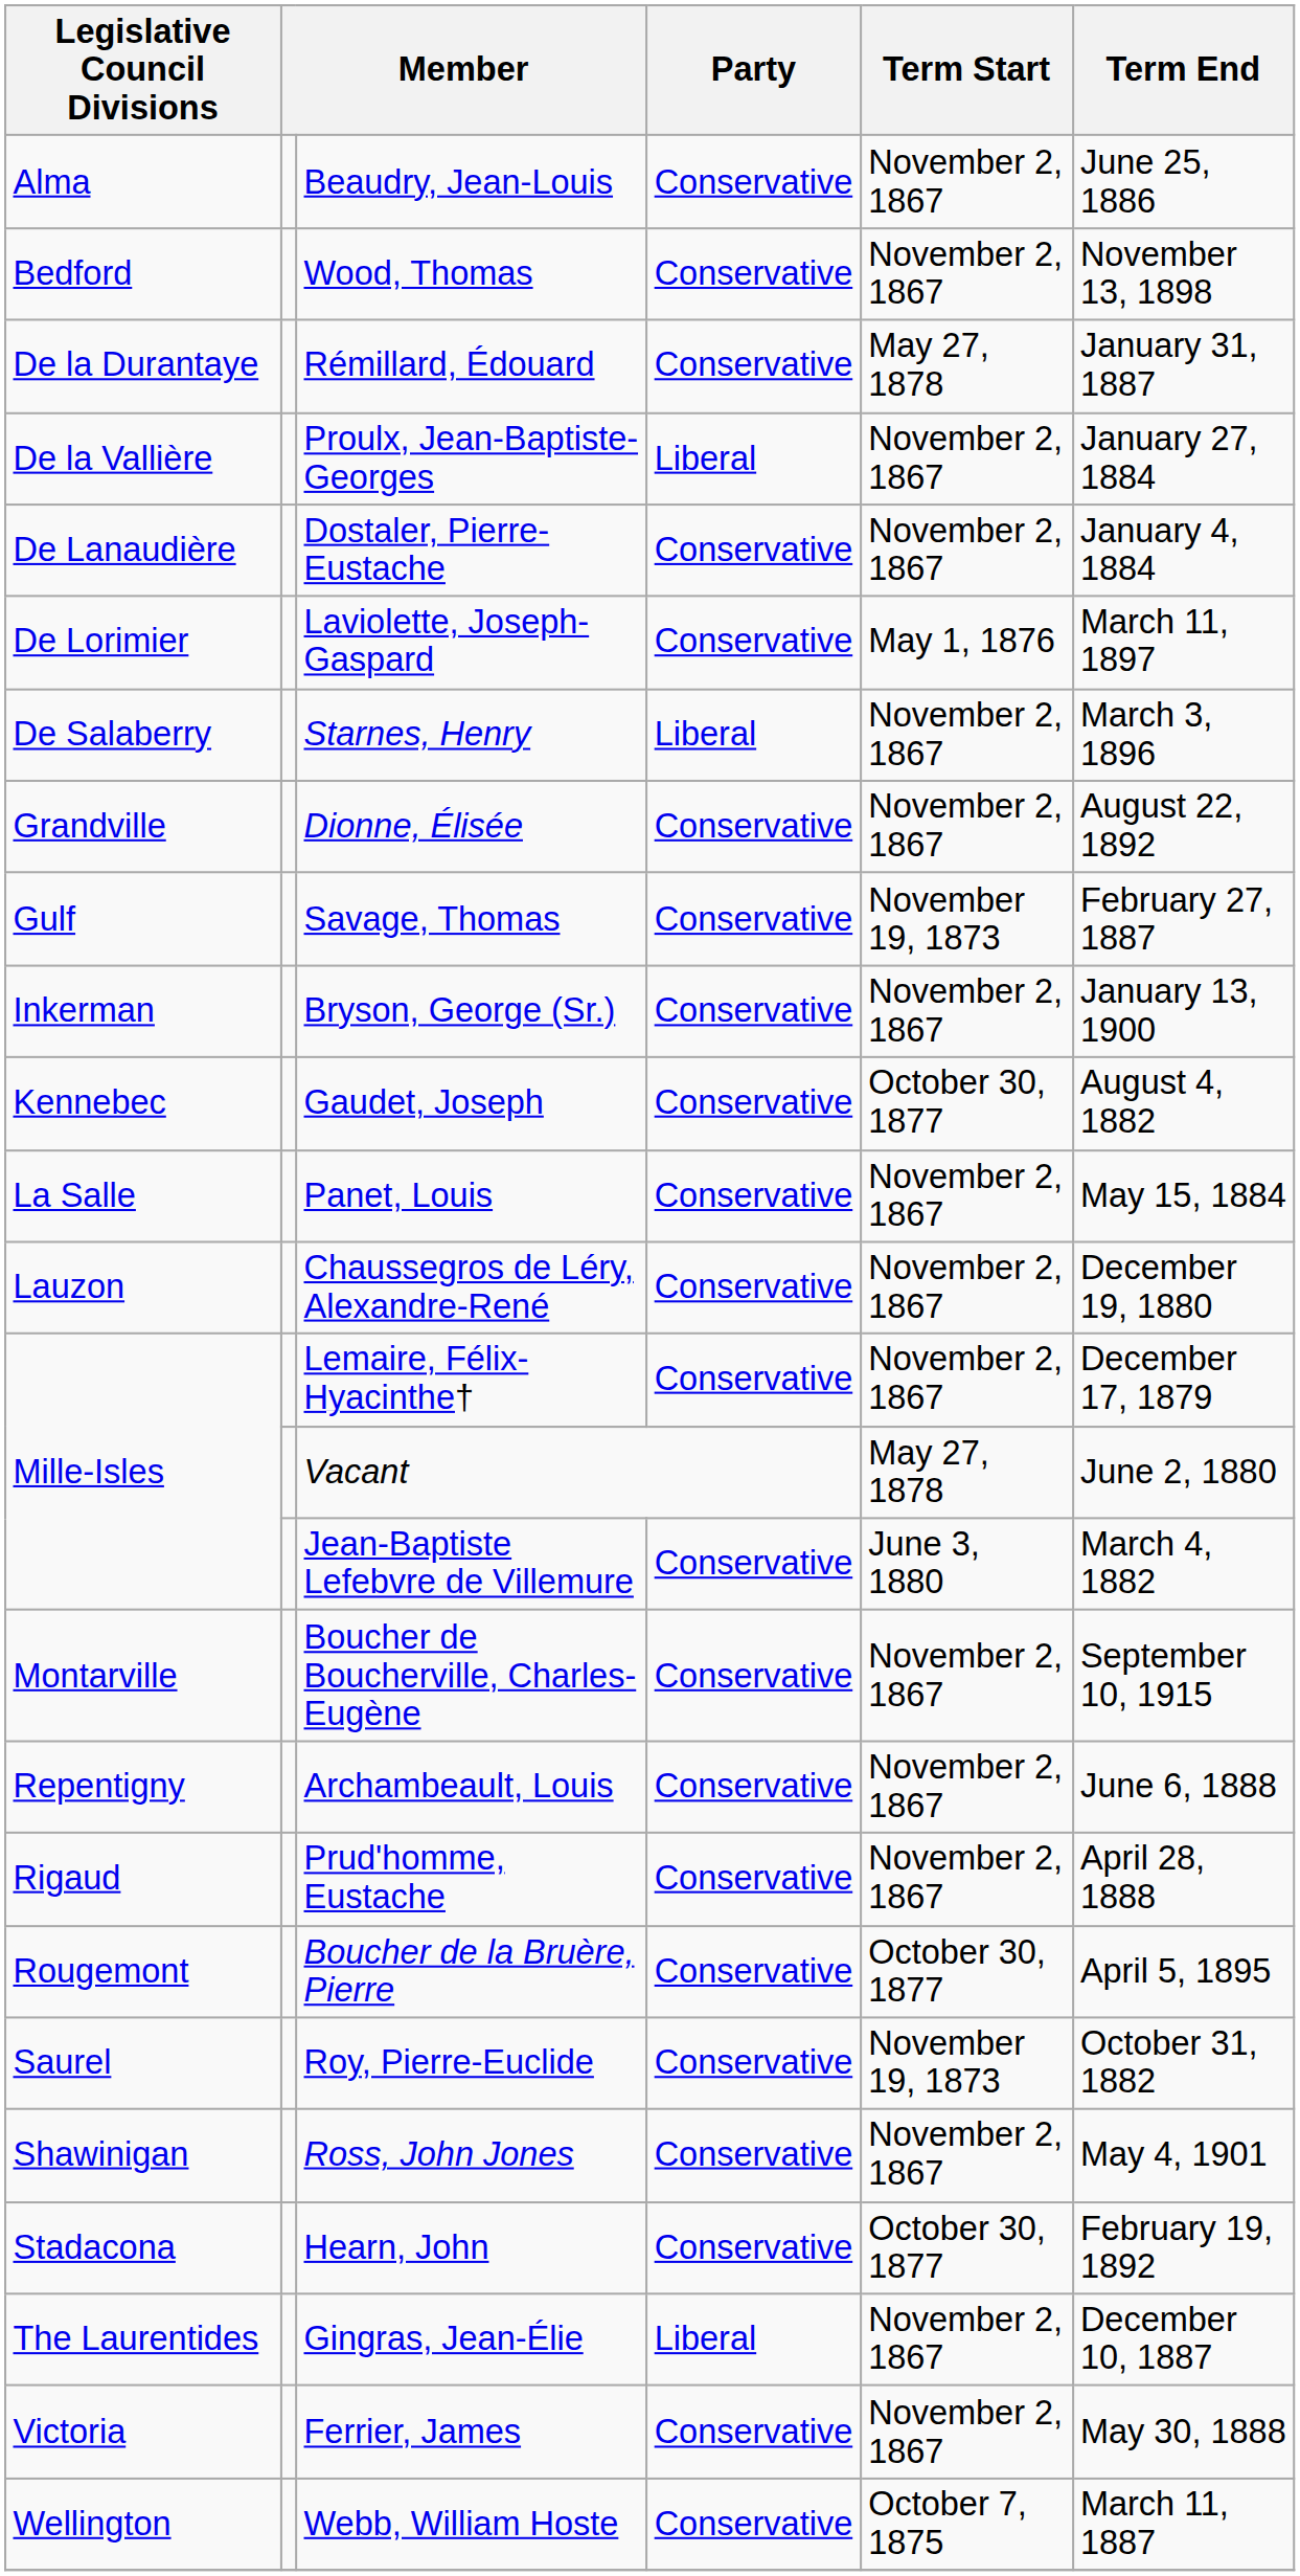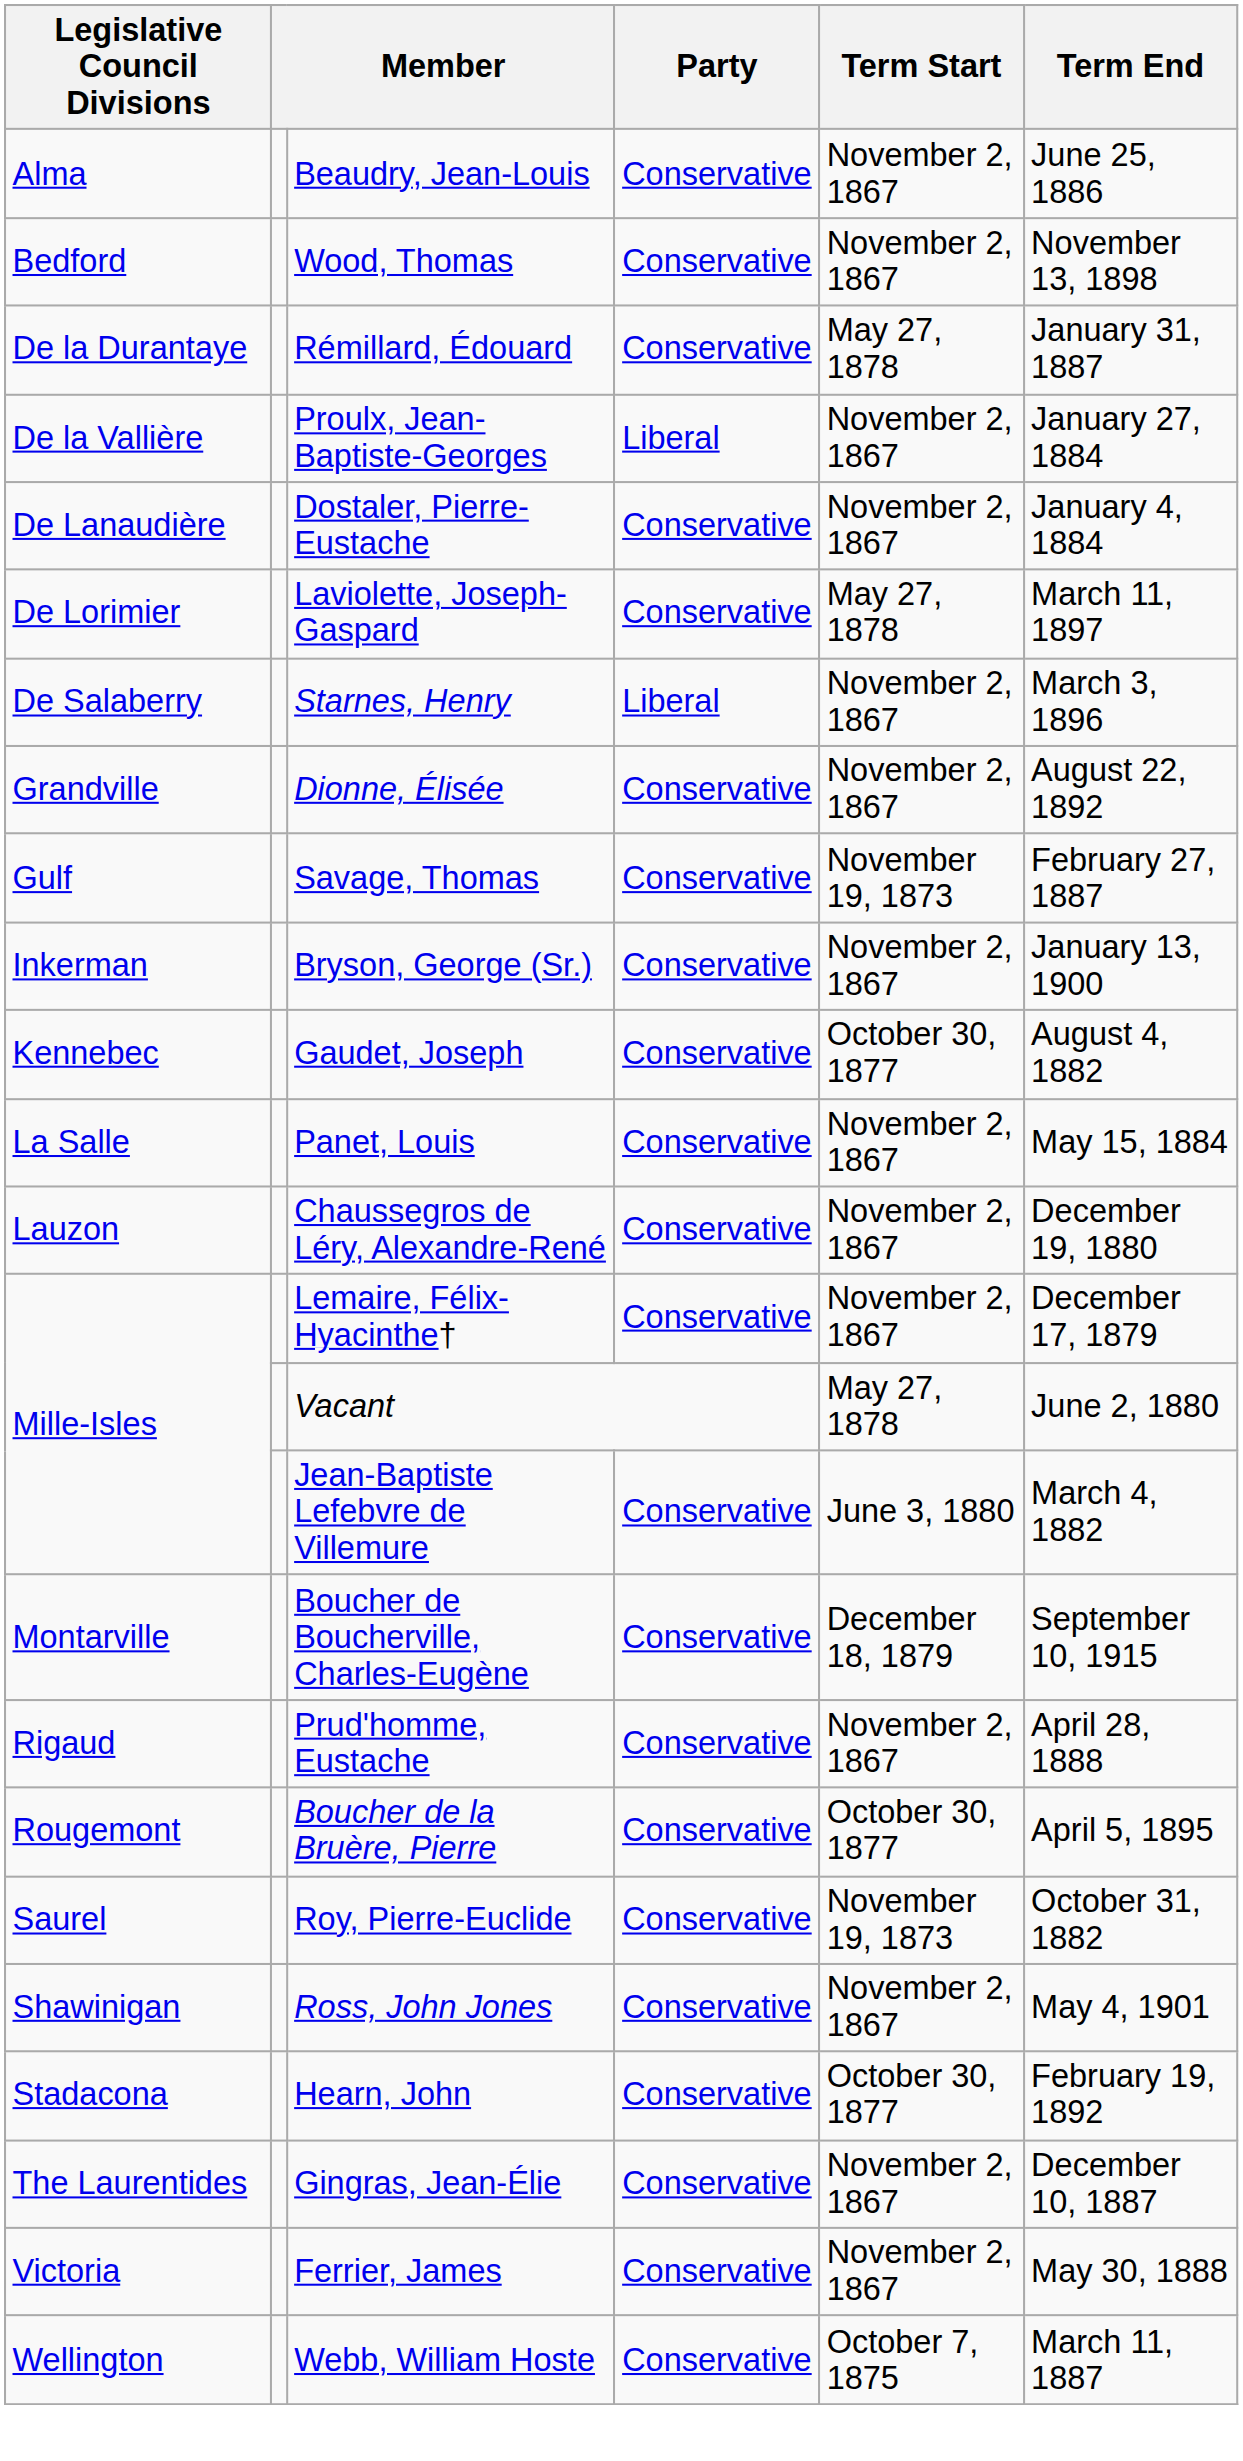 <table class="wikitable sortable">
 <tr>
 <th>Legislative Council Divisions</th>
 <th colspan="2">Member</th>
 <th>Party</th>
 <th data-sort-type=date>Term Start</th>
 <th data-sort-type=date>Term End</th>
 </tr>
 <tr>
 <td><a href='#'>Alma</a></td>
 <td></td>
 <td><a href='#'>Beaudry, Jean-Louis</a></td>
 <td><a href='#'>Conservative</a></td>
 <td>November 2, 1867</td>
 <td>June 25, 1886</td>
 </tr>
 <tr>
 <td><a href='#'>Bedford</a></td>
 <td></td>
 <td><a href='#'>Wood, Thomas</a></td>
 <td><a href='#'>Conservative</a></td>
 <td>November 2, 1867</td>
 <td>November 13, 1898</td>
 </tr>
 <tr>
 <td><a href='#'>De la Durantaye</a></td>
 <td></td>
 <td><a href='#'>Rémillard, Édouard</a></td>
 <td><a href='#'>Conservative</a></td>
 <td>May 27, 1878</td>
 <td>January 31, 1887</td>
 </tr>
 <tr>
 <td><a href='#'>De la Vallière</a></td>
 <td></td>
 <td><a href='#'>Proulx, Jean-Baptiste-Georges</a></td>
 <td><a href='#'>Liberal</a></td>
 <td>November 2, 1867</td>
 <td>January 27, 1884</td>
 </tr>
 <tr>
 <td><a href='#'>De Lanaudière</a></td>
 <td></td>
 <td><a href='#'>Dostaler, Pierre-Eustache</a></td>
 <td><a href='#'>Conservative</a></td>
 <td>November 2, 1867</td>
 <td>January 4, 1884</td>
 </tr>
 <tr>
 <td><a href='#'>De Lorimier</a></td>
 <td></td>
 <td><a href='#'>Laviolette, Joseph-Gaspard</a></td>
 <td><a href='#'>Conservative</a></td>
-<td>May 1, 1876</td>
+<td>May 27, 1878</td>
 <td>March 11, 1897</td>
 </tr>
 <tr>
 <td><a href='#'>De Salaberry</a></td>
 <td></td>
 <td><span><em><a href='#'>Starnes, Henry</a></em></span></td>
 <td><a href='#'>Liberal</a></td>
 <td>November 2, 1867</td>
 <td>March 3, 1896</td>
 </tr>
 <tr>
 <td><a href='#'>Grandville</a></td>
 <td></td>
 <td><em><a href='#'>Dionne, Élisée</a></em></td>
 <td><a href='#'>Conservative</a></td>
 <td>November 2, 1867</td>
 <td>August 22, 1892</td>
 </tr>
 <tr>
 <td><a href='#'>Gulf</a></td>
 <td></td>
 <td><a href='#'>Savage, Thomas</a></td>
 <td><a href='#'>Conservative</a></td>
 <td>November 19, 1873</td>
 <td>February 27, 1887</td>
 </tr>
 <tr>
 <td><a href='#'>Inkerman</a></td>
 <td></td>
 <td><a href='#'>Bryson, George (Sr.)</a></td>
 <td><a href='#'>Conservative</a></td>
 <td>November 2, 1867</td>
 <td>January 13, 1900</td>
 </tr>
 <tr>
 <td><a href='#'>Kennebec</a></td>
 <td></td>
 <td><a href='#'>Gaudet, Joseph</a></td>
 <td><a href='#'>Conservative</a></td>
 <td>October 30, 1877</td>
 <td>August 4, 1882</td>
 </tr>
 <tr>
 <td><a href='#'>La Salle</a></td>
 <td></td>
 <td><a href='#'>Panet, Louis</a></td>
 <td><a href='#'>Conservative</a></td>
 <td>November 2, 1867</td>
 <td>May 15, 1884</td>
 </tr>
 <tr>
 <td><a href='#'>Lauzon</a></td>
 <td></td>
 <td><a href='#'>Chaussegros de Léry, Alexandre-René</a></td>
 <td><a href='#'>Conservative</a></td>
 <td>November 2, 1867</td>
 <td>December 19, 1880</td>
 </tr>
 <tr>
 <td rowspan = "3"><a href='#'>Mille-Isles</a></td>
 <td></td>
 <td><a href='#'>Lemaire, Félix-Hyacinthe</a>†</td>
 <td><a href='#'>Conservative</a></td>
 <td>November 2, 1867</td>
 <td>December 17, 1879</td>
 </tr>
 <tr>
 <td></td>
 <td colspan = "2"><em>Vacant</em></td>
 <td>May 27, 1878</td>
 <td>June 2, 1880</td>
 </tr>
 <tr>
 <td></td>
 <td><a href='#'>Jean-Baptiste Lefebvre de Villemure</a></td>
 <td><a href='#'>Conservative</a></td>
 <td>June 3, 1880</td>
 <td>March 4, 1882</td>
 </tr>
 <tr>
 <td><a href='#'>Montarville</a></td>
 <td></td>
 <td><a href='#'>Boucher de Boucherville, Charles-Eugène</a></td>
 <td><a href='#'>Conservative</a></td>
-<td>November 2, 1867</td>
+<td>December 18, 1879</td>
 <td>September 10, 1915</td>
-</tr>
-<tr>
-<td><a href='#'>Repentigny</a></td>
-<td></td>
-<td><a href='#'>Archambeault, Louis</a></td>
-<td><a href='#'>Conservative</a></td>
-<td>November 2, 1867</td>
-<td>June 6, 1888</td>
 </tr>
 <tr>
 <td><a href='#'>Rigaud</a></td>
 <td></td>
 <td><a href='#'>Prud'homme, Eustache</a></td>
 <td><a href='#'>Conservative</a></td>
 <td>November 2, 1867</td>
 <td>April 28, 1888</td>
 </tr>
 <tr>
 <td><a href='#'>Rougemont</a></td>
 <td></td>
 <td><em><a href='#'>Boucher de la Bruère, Pierre</a></em></td>
 <td><a href='#'>Conservative</a></td>
 <td>October 30, 1877</td>
 <td>April 5, 1895</td>
 </tr>
 <tr>
 <td><a href='#'>Saurel</a></td>
 <td></td>
 <td><a href='#'>Roy, Pierre-Euclide</a></td>
 <td><a href='#'>Conservative</a></td>
 <td>November 19, 1873</td>
 <td>October 31, 1882</td>
 </tr>
 <tr>
 <td><a href='#'>Shawinigan</a></td>
 <td></td>
 <td><span><em><a href='#'>Ross, John Jones</a></em></span></td>
 <td><a href='#'>Conservative</a></td>
 <td>November 2, 1867</td>
 <td>May 4, 1901</td>
 </tr>
 <tr>
 <td><a href='#'>Stadacona</a></td>
 <td></td>
 <td><a href='#'>Hearn, John</a></td>
 <td><a href='#'>Conservative</a></td>
 <td>October 30, 1877</td>
 <td>February 19, 1892</td>
 </tr>
 <tr>
 <td><a href='#'>The Laurentides</a></td>
 <td></td>
 <td><a href='#'>Gingras, Jean-Élie</a></td>
-<td><a href='#'>Liberal</a></td>
+<td><a href='#'>Conservative</a></td>
 <td>November 2, 1867</td>
 <td>December 10, 1887</td>
 </tr>
 <tr>
 <td><a href='#'>Victoria</a></td>
 <td></td>
 <td><a href='#'>Ferrier, James</a></td>
 <td><a href='#'>Conservative</a></td>
 <td>November 2, 1867</td>
 <td>May 30, 1888</td>
 </tr>
 <tr>
 <td><a href='#'>Wellington</a></td>
 <td></td>
 <td><a href='#'>Webb, William Hoste</a></td>
 <td><a href='#'>Conservative</a></td>
 <td>October 7, 1875</td>
 <td>March 11, 1887</td>
 </tr>
 <tr>
 </tr>
 </table>
